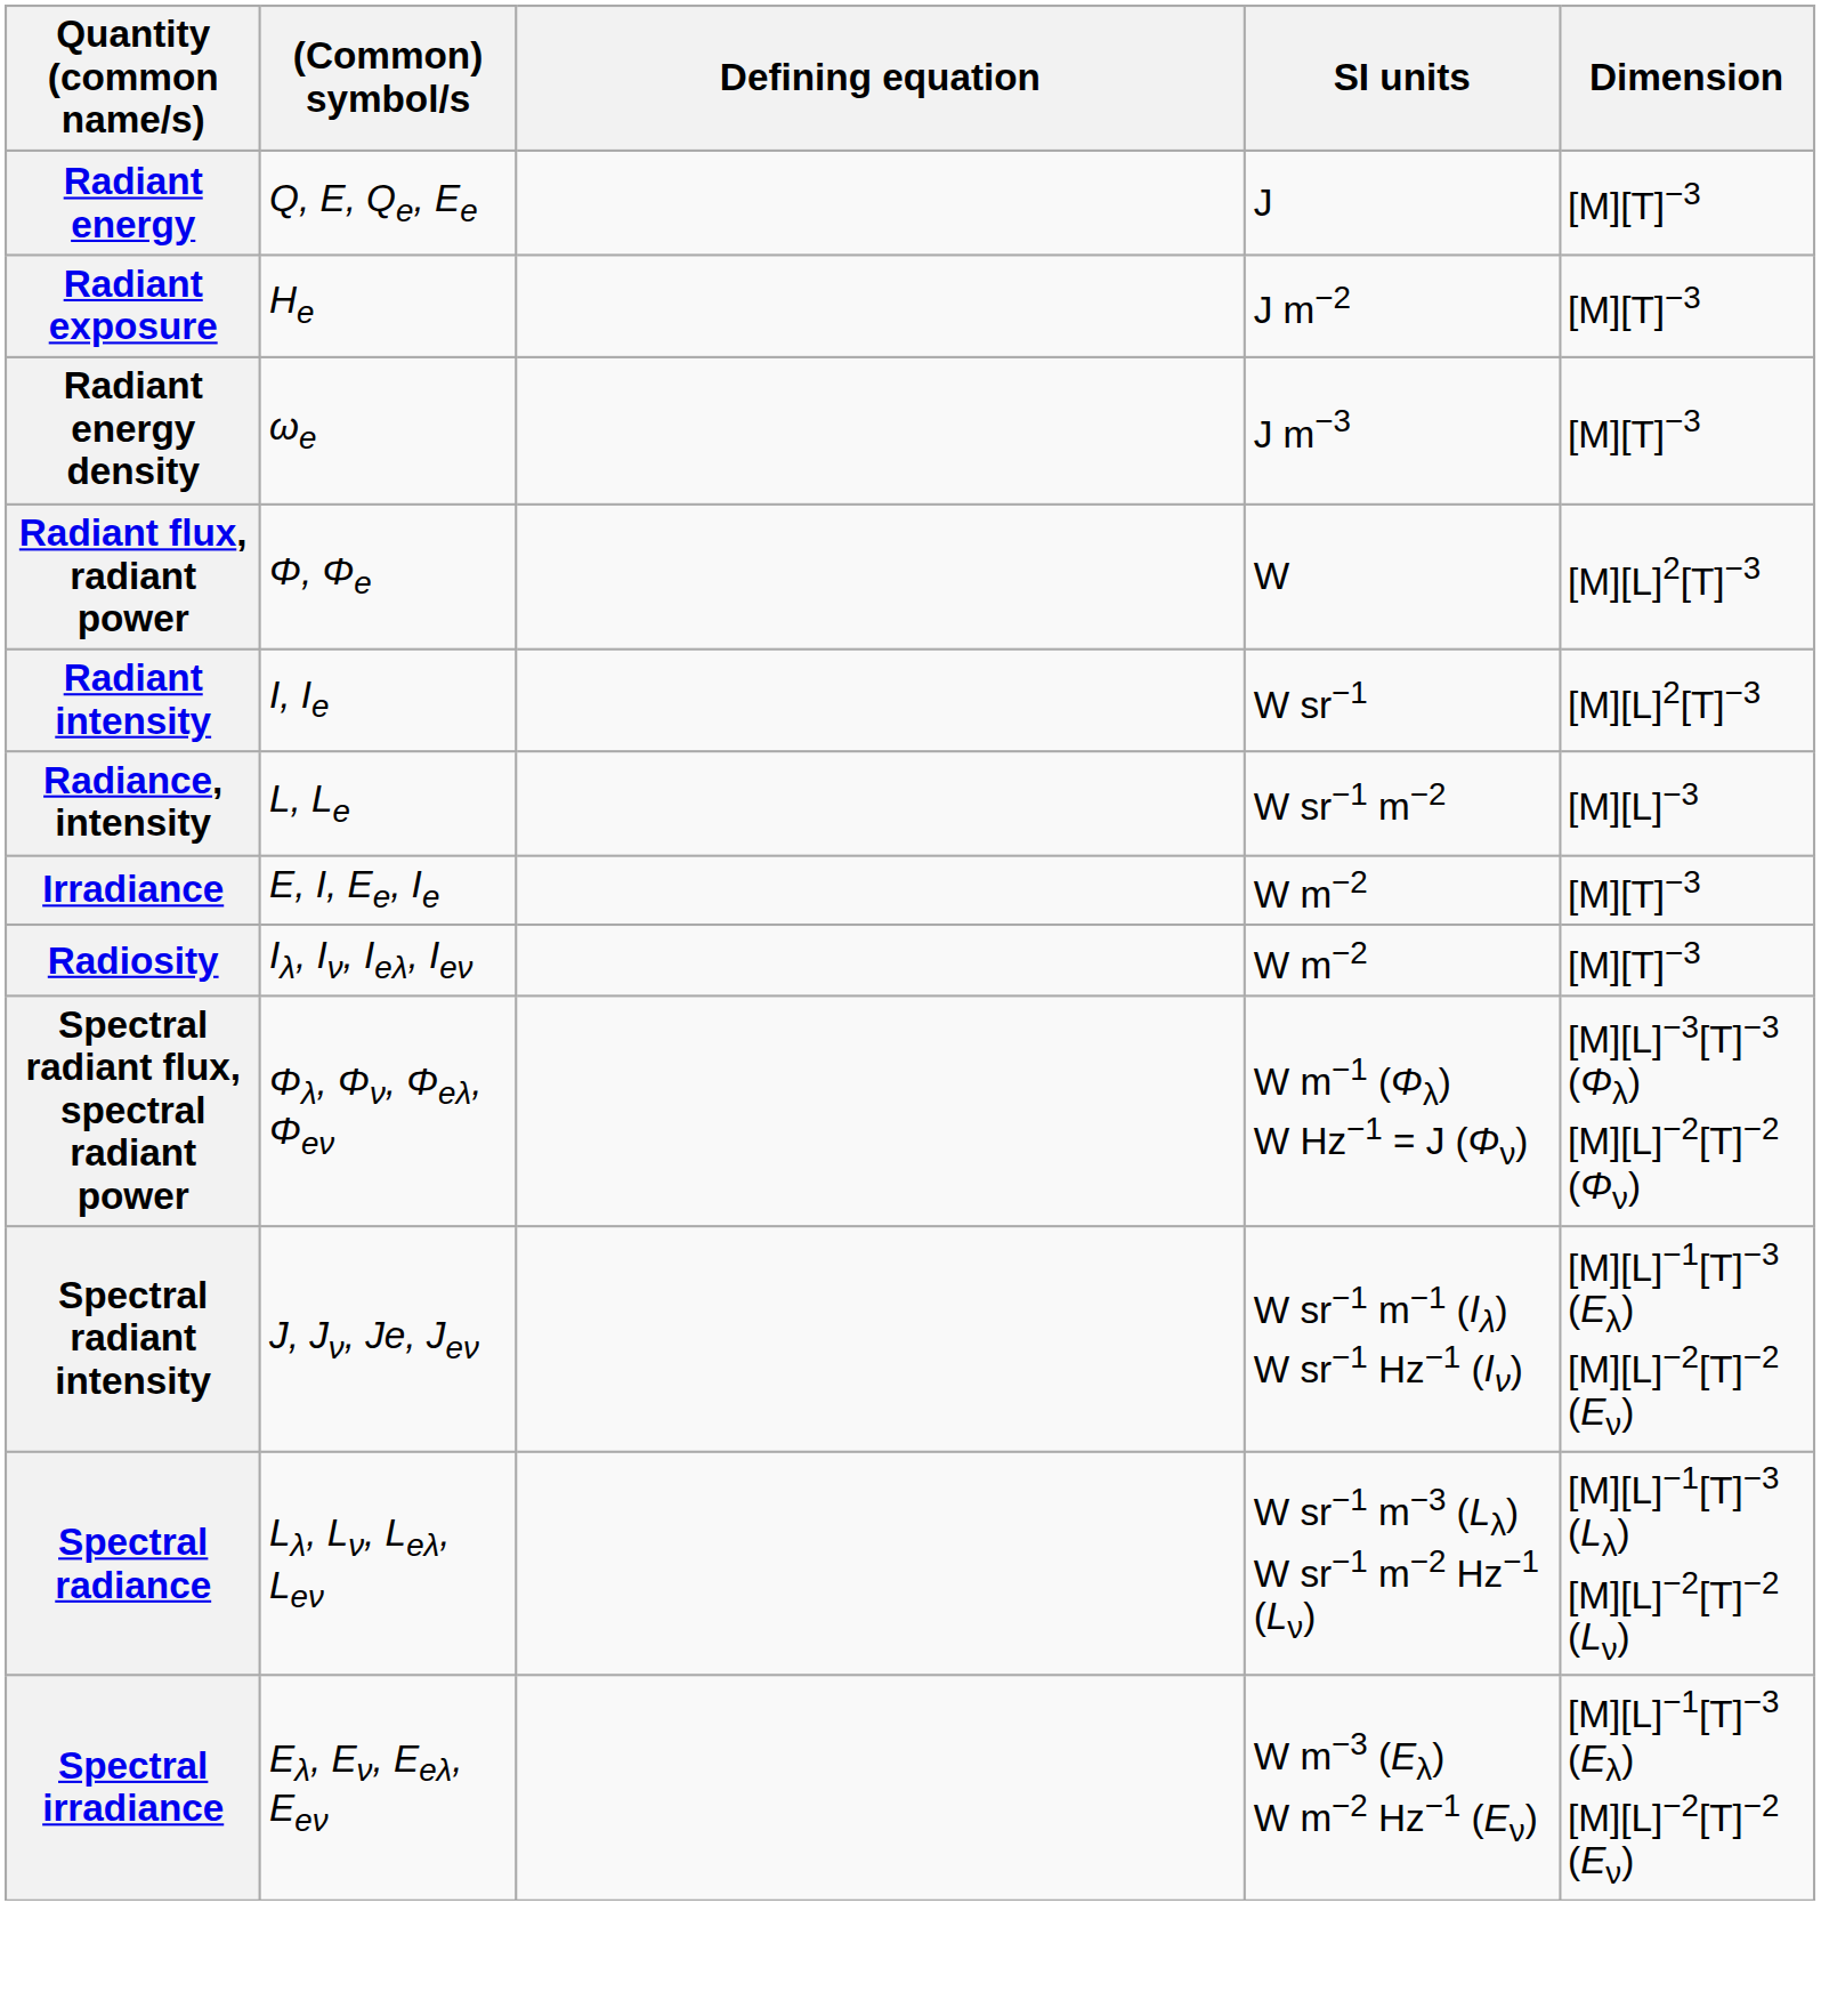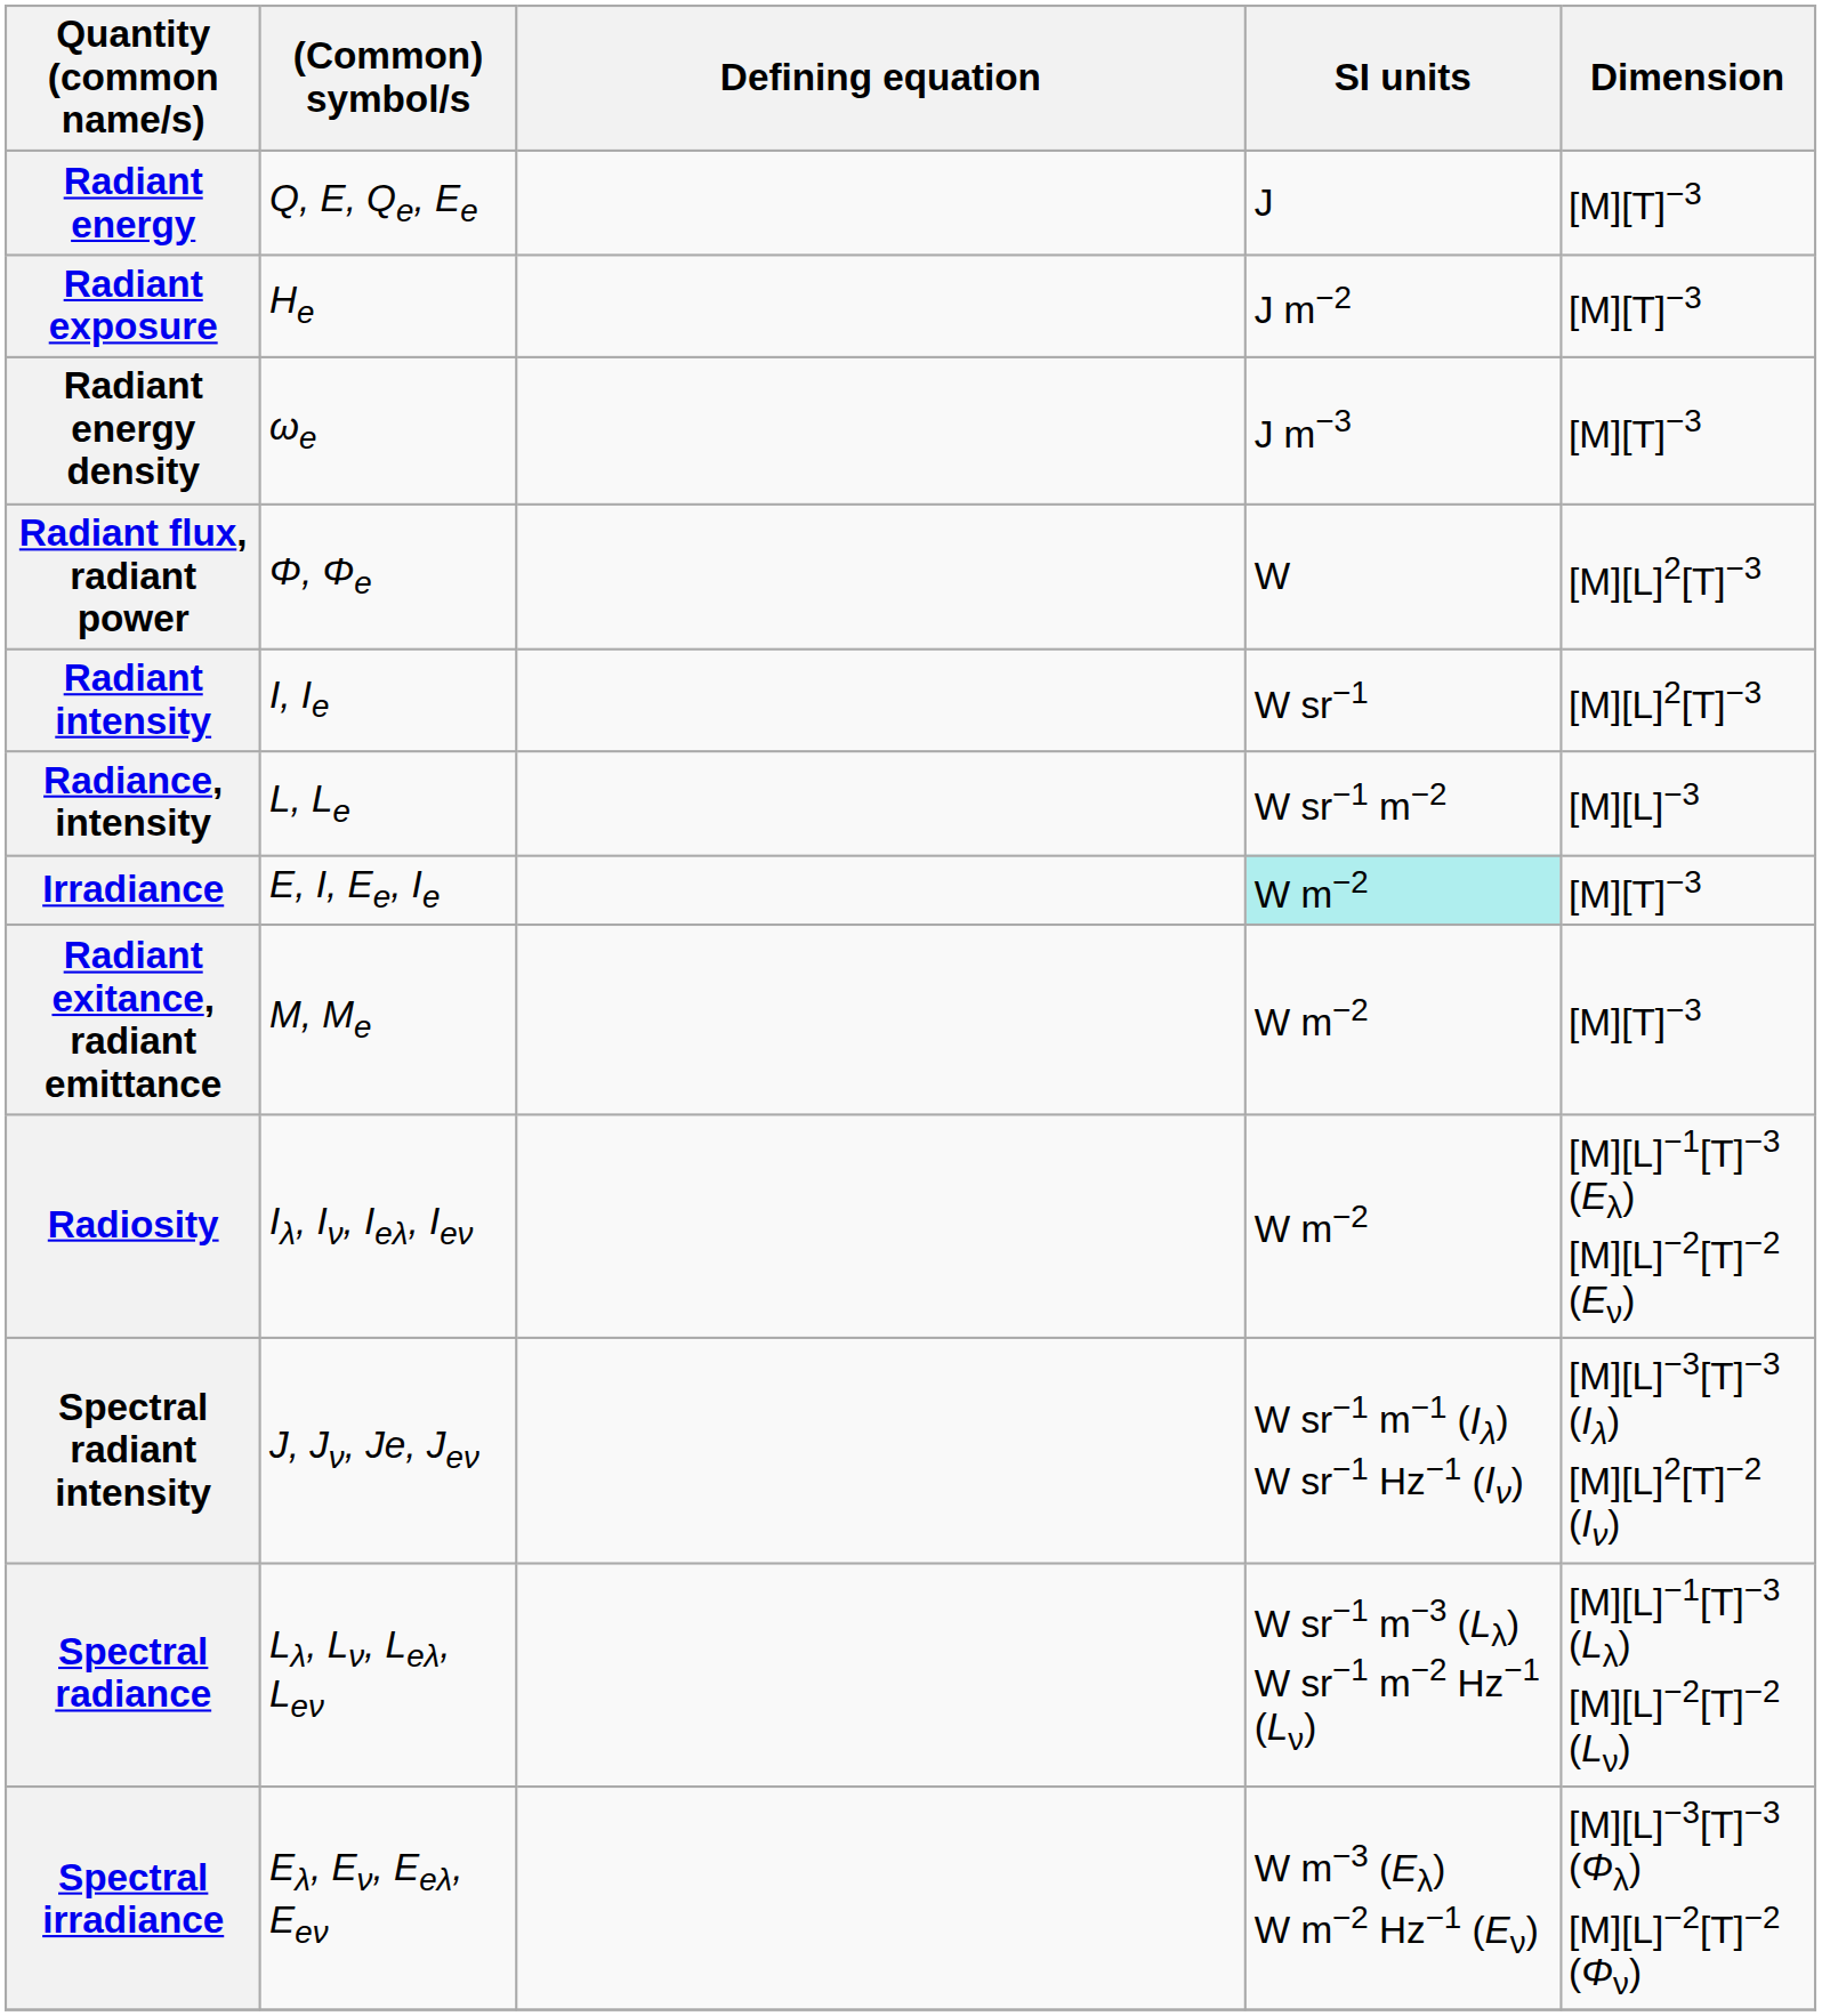 <table class="wikitable">
 <tr>
 <th scope="col" width="100">Quantity (common name/s)</th>
 <th scope="col" width="100">(Common) symbol/s</th>
 <th scope="col" width="300">Defining equation</th>
 <th scope="col" width="125">SI units</th>
 <th scope="col" width="100">Dimension</th>
 </tr>
 <tr>
 <th><a href='#'>Radiant energy</a></th>
 <td><em>Q, E, Q<sub>e</sub>, E<sub>e</sub></em></td>
 <td></td>
 <td>J</td>
 <td>[M][T]<sup>−3</sup></td>
 </tr>
 <tr>
 <th><a href='#'>Radiant exposure</a></th>
 <td><em>H<sub>e</sub></em></td>
 <td></td>
 <td>J m<sup>−2</sup></td>
 <td>[M][T]<sup>−3</sup></td>
 </tr>
 <tr>
 <th>Radiant energy density</th>
 <td><em>ω<sub>e</sub></em></td>
 <td></td>
 <td>J m<sup>−3</sup></td>
 <td>[M][T]<sup>−3</sup></td>
 </tr>
 <tr>
 <th><a href='#'>Radiant flux</a>, radiant power</th>
 <td><em>Φ, Φ<sub>e</sub></em></td>
 <td></td>
 <td>W</td>
 <td>[M][L]<sup>2</sup>[T]<sup>−3</sup></td>
 </tr>
 <tr>
 <th><a href='#'>Radiant intensity</a></th>
 <td><em>I, I<sub>e</sub></em></td>
 <td></td>
 <td>W sr<sup>−1</sup></td>
 <td>[M][L]<sup>2</sup>[T]<sup>−3</sup></td>
 </tr>
 <tr>
 <th><a href='#'>Radiance</a>, intensity</th>
 <td><em>L, L<sub>e</sub></em></td>
 <td></td>
 <td>W sr<sup>−1</sup> m<sup>−2</sup></td>
 <td>[M][L]<sup>−3</sup></td>
 </tr>
 <tr>
 <th><a href='#'>Irradiance</a></th>
 <td><em>E, I, E<sub>e</sub>, I<sub>e</sub></em></td>
 <td></td>
+<td style="background: paleturquoise;">W m<sup>−2</sup></td>
+<td>[M][T]<sup>−3</sup></td>
+</tr>
+<tr>
+<th><a href='#'>Radiant exitance</a>, radiant emittance</th>
+<td><em>M, M<sub>e</sub></em></td>
+<td></td>
 <td>W m<sup>−2</sup></td>
 <td>[M][T]<sup>−3</sup></td>
 </tr>
 <tr>
 <th><a href='#'>Radiosity</a></th>
 <td><em>I<sub>λ</sub>, I<sub>ν</sub>, I<sub>eλ</sub>, I<sub>eν</sub></em></td>
 <td></td>
 <td>W m<sup>−2</sup></td>
-<td>[M][T]<sup>−3</sup></td>
-</tr>
-<tr>
-<th>Spectral radiant flux, spectral radiant power</th>
-<td><em>Φ<sub>λ</sub>, Φ<sub>ν</sub>, Φ<sub>eλ</sub>, Φ<sub>eν</sub></em></td>
-<td><br></td>
-<td>W m<sup>−1</sup> (<em>Φ</em><sub>λ</sub>) <br> W Hz<sup>−1</sup> = J (<em>Φ</em><sub>ν</sub>)</td>
-<td>[M][L]<sup>−3</sup>[T]<sup>−3</sup> (<em>Φ</em><sub>λ</sub>) <br> [M][L]<sup>−2</sup>[T]<sup>−2</sup> (<em>Φ</em><sub>ν</sub>)</td>
+<td>[M][L]<sup>−1</sup>[T]<sup>−3</sup> (<em>E</em><sub>λ</sub>) <br> [M][L]<sup>−2</sup>[T]<sup>−2</sup> (<em>E</em><sub>ν</sub>)</td>
 </tr>
 <tr>
 <th>Spectral radiant intensity</th>
 <td><em>J, J<sub>ν</sub>, Je, J<sub>eν</sub></em></td>
 <td><br></td>
 <td>W sr<sup>−1</sup> m<sup>−1</sup> (<em>I<sub>λ</sub></em>) <br> W sr<sup>−1</sup> Hz<sup>−1</sup> (<em>I<sub>ν</sub></em>)</td>
-<td>[M][L]<sup>−1</sup>[T]<sup>−3</sup> (<em>E</em><sub>λ</sub>) <br> [M][L]<sup>−2</sup>[T]<sup>−2</sup> (<em>E</em><sub>ν</sub>)</td>
+<td>[M][L]<sup>−3</sup>[T]<sup>−3</sup> (<em>I<sub>λ</sub></em>)<br> [M][L]<sup>2</sup>[T]<sup>−2</sup> (<em>I<sub>ν</sub></em>)</td>
 </tr>
 <tr>
 <th><a href='#'>Spectral radiance</a></th>
 <td><em>L<sub>λ</sub>, L<sub>ν</sub>, L<sub>eλ</sub>, L<sub>eν</sub></em></td>
 <td><br></td>
 <td>W sr<sup>−1</sup> m<sup>−3</sup> (<em>L</em><sub>λ</sub>)<br> W sr<sup>−1</sup> m<sup>−2</sup> Hz<sup>−1</sup> (<em>L</em><sub>ν</sub>)</td>
 <td>[M][L]<sup>−1</sup>[T]<sup>−3</sup> (<em>L</em><sub>λ</sub>)<br> [M][L]<sup>−2</sup>[T]<sup>−2</sup> (<em>L</em><sub>ν</sub>)</td>
 </tr>
 <tr>
 <th><a href='#'>Spectral irradiance</a></th>
 <td><em>E<sub>λ</sub>, E<sub>ν</sub>, E<sub>eλ</sub>, E<sub>eν</sub></em></td>
 <td><br></td>
 <td>W m<sup>−3</sup> (<em>E</em><sub>λ</sub>) <br> W m<sup>−2</sup> Hz<sup>−1</sup> (<em>E</em><sub>ν</sub>)</td>
-<td>[M][L]<sup>−1</sup>[T]<sup>−3</sup> (<em>E</em><sub>λ</sub>) <br> [M][L]<sup>−2</sup>[T]<sup>−2</sup> (<em>E</em><sub>ν</sub>)</td>
+<td>[M][L]<sup>−3</sup>[T]<sup>−3</sup> (<em>Φ</em><sub>λ</sub>) <br> [M][L]<sup>−2</sup>[T]<sup>−2</sup> (<em>Φ</em><sub>ν</sub>)</td>
 </tr>
 <tr>
 </tr>
 </table>
